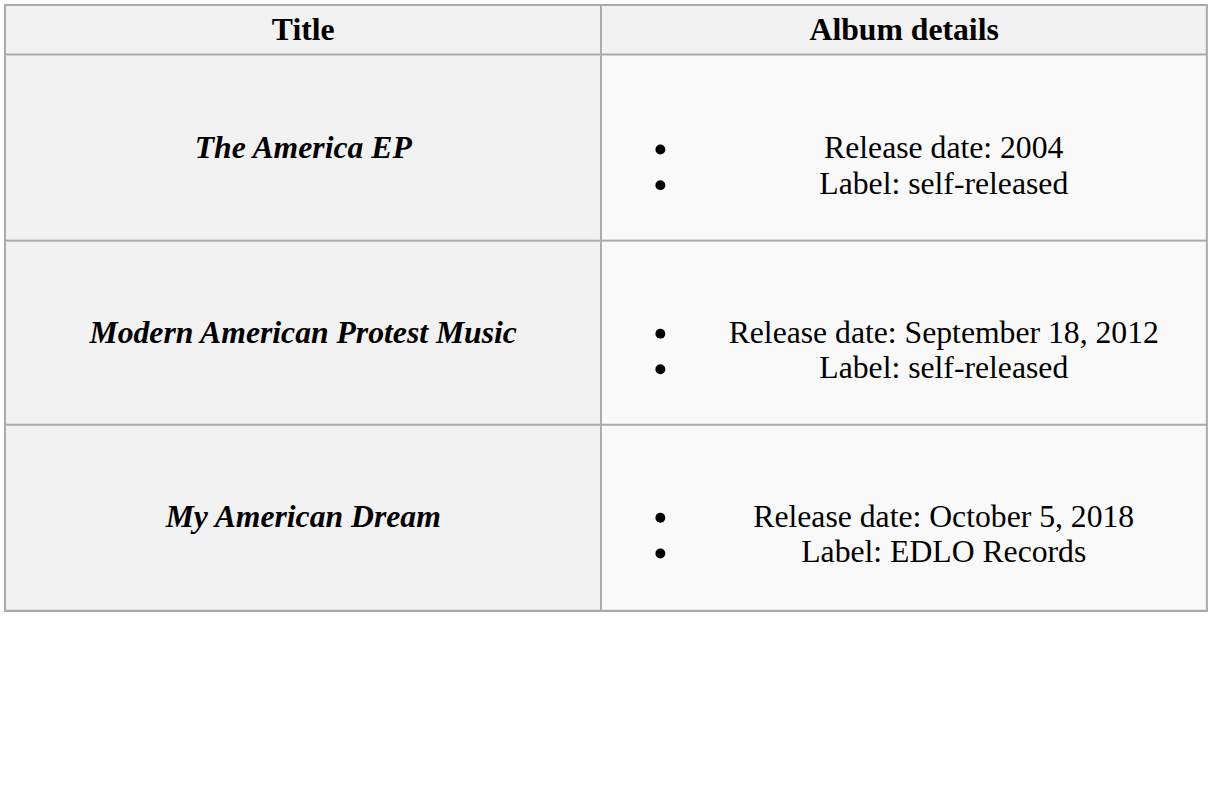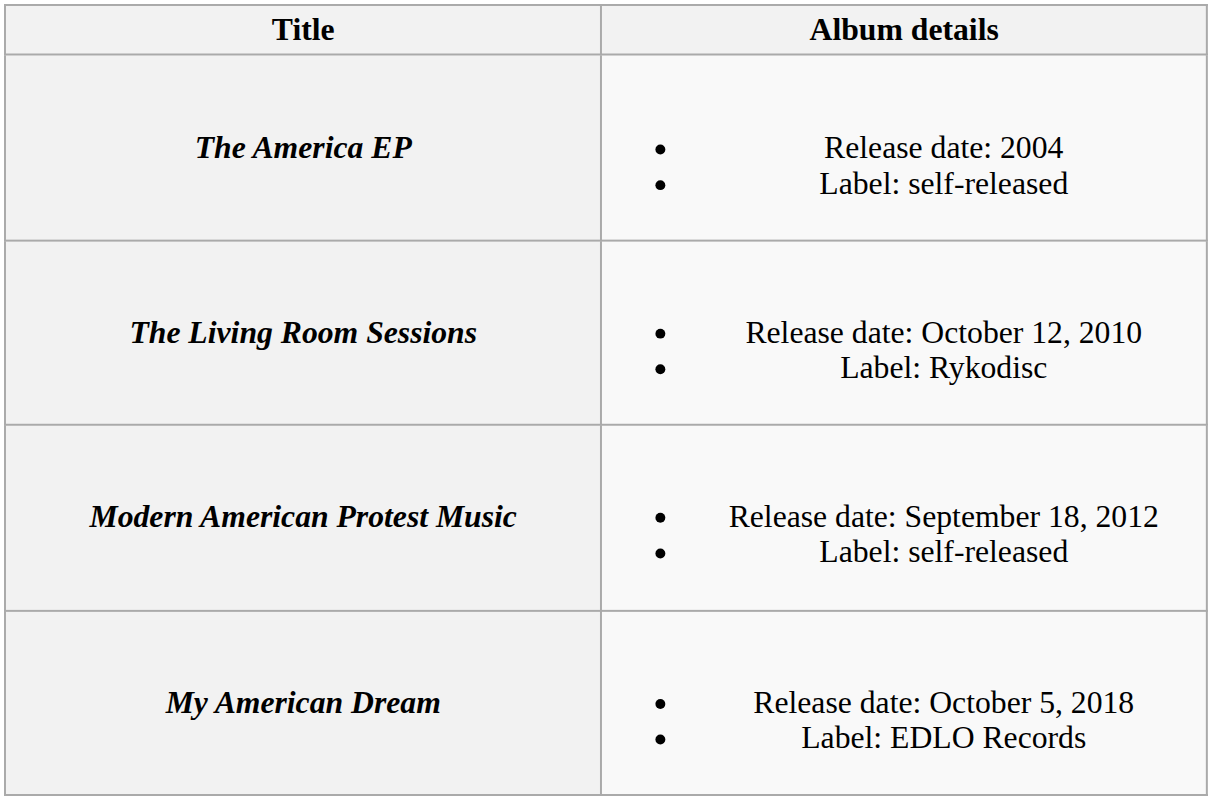 <table class="wikitable plainrowheaders" style="text-align:center;">
 <tr>
 <th style="width:20em;">Title</th>
 <th style="width:20em;">Album details</th>
 </tr>
 <tr>
 <th scope="row"><em>The America EP</em></th>
 <td><br><ul><li>Release date: 2004</li><li>Label: self-released</li></ul></td>
+</tr>
+<tr>
+<th scope="row"><em>The Living Room Sessions</em></th>
+<td><br><ul><li>Release date: October 12, 2010</li><li>Label: Rykodisc</li></ul></td>
 </tr>
 <tr>
 <th scope="row"><em>Modern American Protest Music</em></th>
 <td><br><ul><li>Release date: September 18, 2012</li><li>Label: self-released</li></ul></td>
 </tr>
 <tr>
 <th scope="row"><em>My American Dream</em></th>
 <td><br><ul><li>Release date: October 5, 2018</li><li>Label: EDLO Records</li></ul></td>
 </tr>
 <tr>
 </tr>
 </table>
